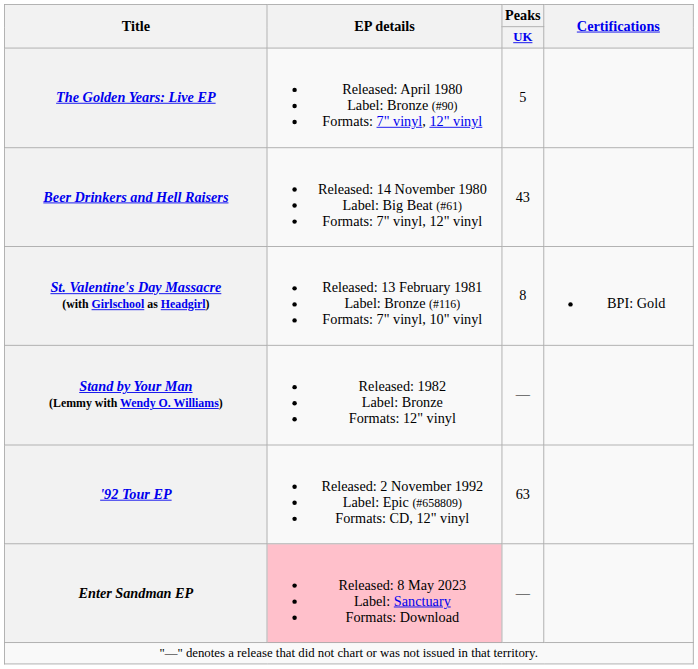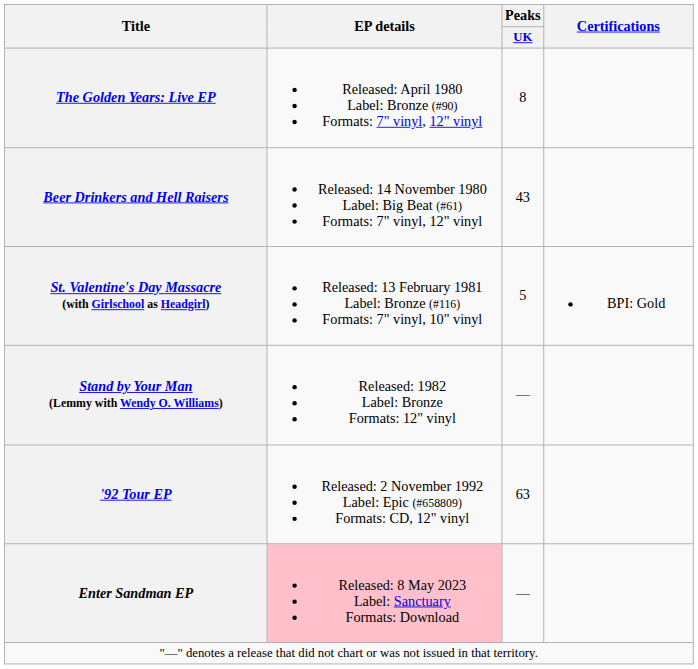 <table class="wikitable plainrowheaders" style="text-align:center;">
 <tr>
 <th scope="col" rowspan="2" style="width:18em;">Title</th>
 <th scope="col" rowspan="2" style="width:16em;">EP details</th>
 <th scope="col" colspan="1">Peaks</th>
 <th scope="col" rowspan="2" style="width:10em;"><a href='#'>Certifications</a></th>
 </tr>
 <tr>
 <th scope="col" style="width:2.5em;font-size:90%;"><a href='#'>UK</a><br></th>
 </tr>
 <tr>
 <th scope="row"><em><a href='#'>The Golden Years: Live EP</a></em></th>
 <td><br><ul><li>Released: April 1980</li><li>Label: Bronze <small>(#90)</small></li><li>Formats: <a href='#'>7" vinyl</a>, <a href='#'>12" vinyl</a></li></ul></td>
-<td>5</td>
+<td>8</td>
 <td></td>
 </tr>
 <tr>
 <th scope="row"><em><a href='#'>Beer Drinkers and Hell Raisers</a></em></th>
 <td><br><ul><li>Released: 14 November 1980</li><li>Label: Big Beat <small>(#61)</small></li><li>Formats: 7" vinyl, 12" vinyl</li></ul></td>
 <td>43</td>
 <td></td>
 </tr>
 <tr>
 <th scope="row"><em><a href='#'>St. Valentine's Day Massacre</a></em><br><small>(with <a href='#'>Girlschool</a> as <a href='#'>Headgirl</a>)</small></th>
 <td><br><ul><li>Released: 13 February 1981</li><li>Label: Bronze <small>(#116)</small></li><li>Formats: 7" vinyl, 10" vinyl</li></ul></td>
-<td>8</td>
+<td>5</td>
 <td><br><ul><li>BPI: Gold</li></ul></td>
 </tr>
 <tr>
 <th scope="row"><em><a href='#'>Stand by Your Man</a></em><br><small>(Lemmy with <a href='#'>Wendy O. Williams</a>)</small></th>
 <td><br><ul><li>Released: 1982</li><li>Label: Bronze</li><li>Formats: 12" vinyl</li></ul></td>
 <td>—</td>
 <td></td>
 </tr>
 <tr>
 <th scope="row"><em><a href='#'>'92 Tour EP</a></em></th>
 <td><br><ul><li>Released: 2 November 1992</li><li>Label: Epic <small>(#658809)</small></li><li>Formats: CD, 12" vinyl</li></ul></td>
 <td>63</td>
 <td></td>
 </tr>
 <tr>
 <th scope="row"><em>Enter Sandman EP</em></th>
 <td style="background: pink;"><br><ul><li>Released: 8 May 2023</li><li>Label: <a href='#'>Sanctuary</a></li><li>Formats: Download</li></ul></td>
 <td>—</td>
 <td></td>
 </tr>
 <tr>
 <td colspan="5" style="font-size:90%">"—" denotes a release that did not chart or was not issued in that territory.</td>
 </tr>
 </table>
